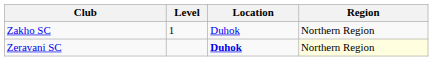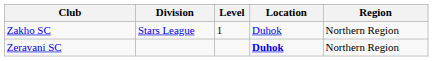 <table class="wikitable sortable" width=100% style="font-size:100%">
 <tr>
 <th width=25%>Club</th>
+<th width=15%>Division</th>
 <th width=5%>Level</th>
 <th width=14%>Location</th>
 <th width=20%>Region</th>
 </tr>
 <tr>
 <td><a href='#'>Zakho SC</a></td>
+<td><a href='#'>Stars League</a></td>
 <td>1</td>
 <td><a href='#'>Duhok</a></td>
 <td>Northern Region</td>
 </tr>
 <tr>
 <td><a href='#'>Zeravani SC</a></td>
 <td></td>
+<td></td>
 <td><strong><a href='#'>Duhok</a></strong></td>
-<td style="background: lightyellow;">Northern Region</td>
+<td>Northern Region</td>
 </tr>
 </table>
